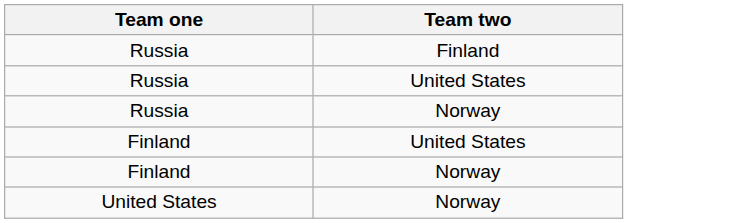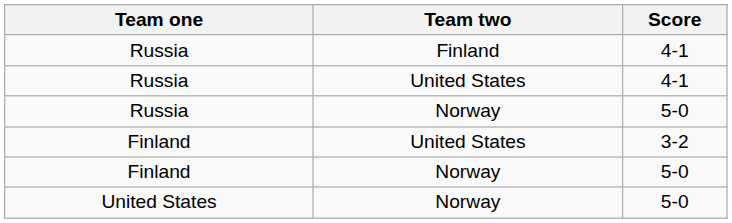 <table class="wikitable" style="text-align: center">
 <tr>
 <th width=250>Team one</th>
 <th width=250>Team two</th>
+<th width=80>Score</th>
 </tr>
 <tr>
 <td> Russia</td>
 <td> Finland</td>
+<td>4-1</td>
 </tr>
 <tr>
 <td> Russia</td>
 <td> United States</td>
+<td>4-1</td>
 </tr>
 <tr>
 <td> Russia</td>
 <td> Norway</td>
+<td>5-0</td>
 </tr>
 <tr>
 <td> Finland</td>
 <td> United States</td>
+<td>3-2</td>
 </tr>
 <tr>
 <td> Finland</td>
 <td> Norway</td>
+<td>5-0</td>
 </tr>
 <tr>
 <td> United States</td>
 <td> Norway</td>
+<td>5-0</td>
 </tr>
 </table>
